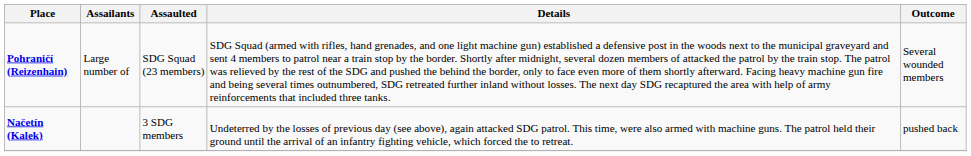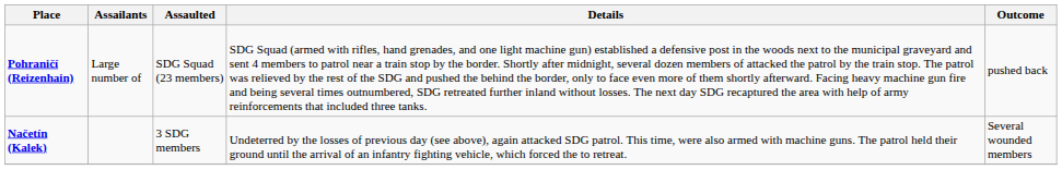 <table class="wikitable sortable" style="font-size:90%;">
 <tr>
 <th>Place</th>
 <th>Assailants</th>
 <th>Assaulted</th>
 <th>Details</th>
 <th>Outcome</th>
 </tr>
 <tr>
 <td><strong><a href='#'>Pohraničí (Reizenhain)</a></strong></td>
 <td>Large number of </td>
 <td>SDG Squad (23 members)</td>
 <td><br>SDG Squad (armed with rifles, hand grenades, and one light machine gun) established a defensive post in the woods next to the municipal graveyard and sent 4 members to patrol near a train stop by the border. Shortly after midnight, several dozen members of  attacked the patrol by the train stop. The patrol was relieved by the rest of the SDG and pushed the  behind the border, only to face even more of them shortly afterward. Facing heavy machine gun fire and being several times outnumbered, SDG retreated further inland without losses. The next day SDG recaptured the area with help of army reinforcements that included three tanks.</td>
-<td>Several wounded  members</td>
+<td> pushed back</td>
 </tr>
 <tr>
 <td><strong><a href='#'>Načetín (Kalek)</a></strong></td>
 <td></td>
 <td>3 SDG members</td>
 <td><br>Undeterred by the losses of previous day (see above),  again attacked SDG patrol. This time,  were also armed with machine guns. The patrol held their ground until the arrival of an infantry fighting vehicle, which forced the  to retreat.</td>
-<td> pushed back</td>
+<td>Several wounded  members</td>
 </tr>
 <tr>
 </tr>
 </table>
